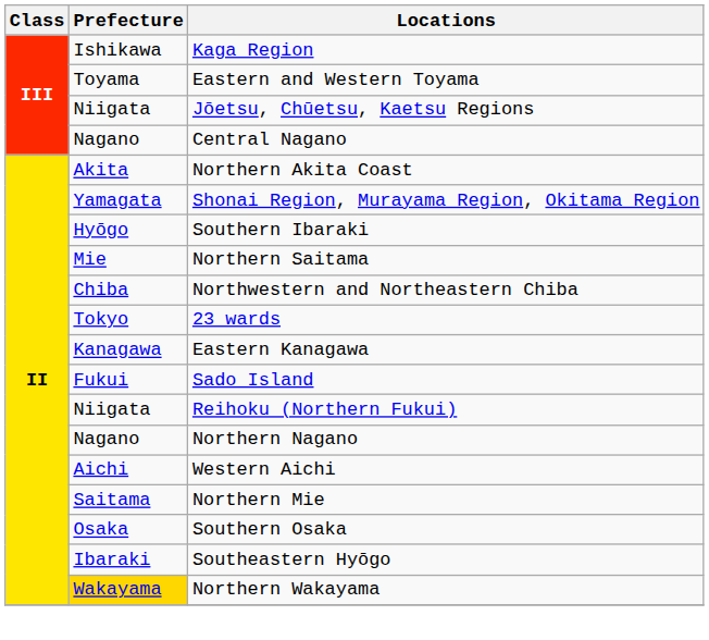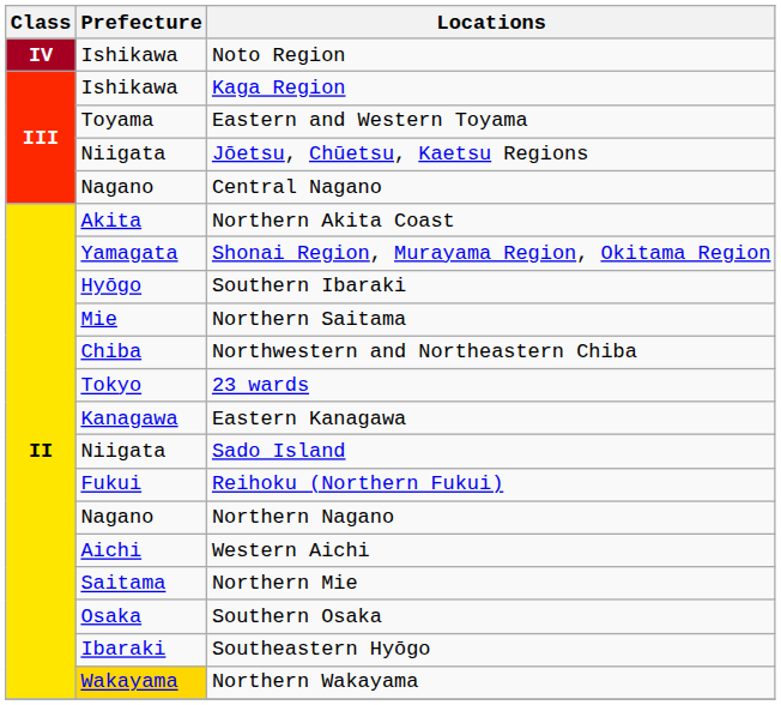 <table class="wikitable">
 <tr>
 <th>Class</th>
 <th>Prefecture</th>
 <th>Locations</th>
+</tr>
+<tr>
+<th style="background:#a50021; color:#fff">IV</th>
+<td>Ishikawa</td>
+<td>Noto Region</td>
 </tr>
 <tr>
 <th rowspan="4" style="background:#fe2800; color:#fff">III</th>
 <td>Ishikawa</td>
 <td><a href='#'>Kaga Region</a></td>
 </tr>
 <tr>
 <td>Toyama</td>
 <td>Eastern and Western Toyama</td>
 </tr>
 <tr>
 <td>Niigata</td>
 <td><a href='#'>Jōetsu</a>, <a href='#'>Chūetsu</a>, <a href='#'>Kaetsu</a> Regions</td>
 </tr>
 <tr>
 <td>Nagano</td>
 <td>Central Nagano</td>
 </tr>
 <tr>
 <th rowspan="15" style="background:#fee600">II</th>
 <td><a href='#'>Akita</a></td>
 <td>Northern Akita Coast</td>
 </tr>
 <tr>
 <td><a href='#'>Yamagata</a></td>
 <td><a href='#'>Shonai Region</a>, <a href='#'>Murayama Region</a>, <a href='#'>Okitama Region</a></td>
 </tr>
 <tr>
 <td><a href='#'>Hyōgo</a></td>
 <td>Southern Ibaraki</td>
 </tr>
 <tr>
 <td><a href='#'>Mie</a></td>
 <td>Northern Saitama</td>
 </tr>
 <tr>
 <td><a href='#'>Chiba</a></td>
 <td>Northwestern and Northeastern Chiba</td>
 </tr>
 <tr>
 <td><a href='#'>Tokyo</a></td>
 <td><a href='#'>23 wards</a></td>
 </tr>
 <tr>
 <td><a href='#'>Kanagawa</a></td>
 <td>Eastern Kanagawa</td>
 </tr>
 <tr>
-<td><a href='#'>Fukui</a></td>
+<td>Niigata</td>
 <td><a href='#'>Sado Island</a></td>
 </tr>
 <tr>
-<td>Niigata</td>
+<td><a href='#'>Fukui</a></td>
 <td><a href='#'>Reihoku (Northern Fukui)</a></td>
 </tr>
 <tr>
 <td>Nagano</td>
 <td>Northern Nagano</td>
 </tr>
 <tr>
 <td><a href='#'>Aichi</a></td>
 <td>Western Aichi</td>
 </tr>
 <tr>
 <td><a href='#'>Saitama</a></td>
 <td>Northern Mie</td>
 </tr>
 <tr>
 <td><a href='#'>Osaka</a></td>
 <td>Southern Osaka</td>
 </tr>
 <tr>
 <td><a href='#'>Ibaraki</a></td>
 <td>Southeastern Hyōgo</td>
 </tr>
 <tr>
 <td style="background: gold;"><a href='#'>Wakayama</a></td>
 <td>Northern Wakayama</td>
 </tr>
 <tr>
 </tr>
 </table>
